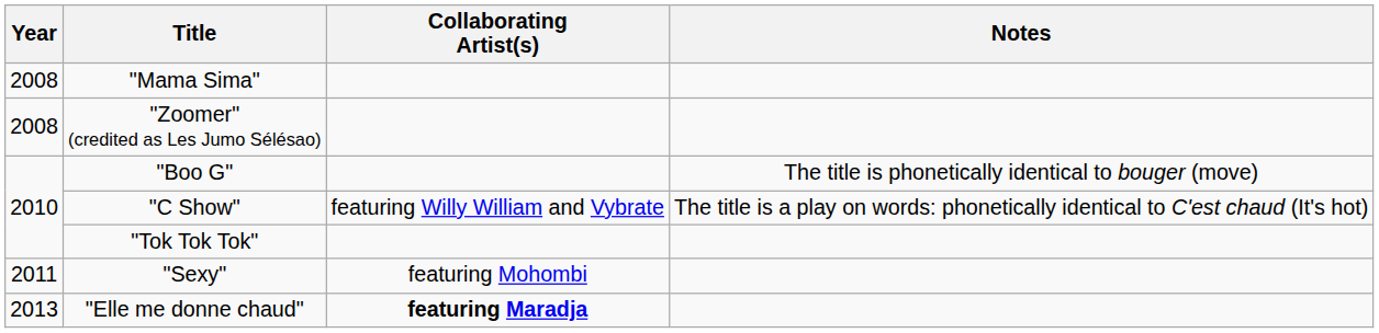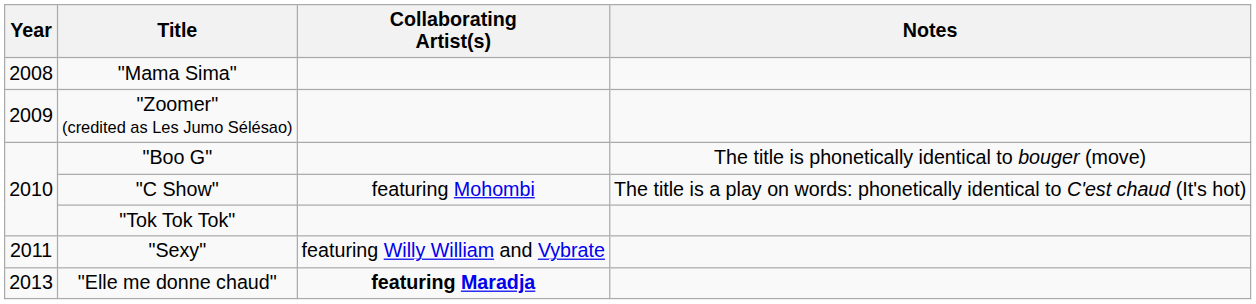 <table class="wikitable" style="text-align:center;">
 <tr>
 <th>Year</th>
 <th>Title</th>
 <th>Collaborating<br>Artist(s)</th>
 <th>Notes</th>
 </tr>
 <tr>
 <td>2008</td>
 <td>"Mama Sima"</td>
 <td></td>
 <td></td>
 </tr>
 <tr>
-<td>2008</td>
+<td>2009</td>
 <td>"Zoomer"<br><small>(credited as Les Jumo Sélésao)</small></td>
 <td></td>
 <td></td>
 </tr>
 <tr>
 <td rowspan=3>2010</td>
 <td>"Boo G"</td>
 <td></td>
 <td>The title is phonetically identical to <em>bouger</em> (move)</td>
 </tr>
 <tr>
 <td>"C Show" </td>
-<td>featuring <a href='#'>Willy William</a> and <a href='#'>Vybrate</a></td>
+<td>featuring <a href='#'>Mohombi</a></td>
 <td>The title is a play on words: phonetically identical to <em>C'est chaud</em> (It's hot)</td>
 </tr>
 <tr>
 <td>"Tok Tok Tok"</td>
 <td></td>
 <td></td>
 </tr>
 <tr>
 <td>2011</td>
 <td>"Sexy" </td>
-<td>featuring <a href='#'>Mohombi</a></td>
+<td>featuring <a href='#'>Willy William</a> and <a href='#'>Vybrate</a></td>
 <td></td>
 </tr>
 <tr>
 <td>2013</td>
 <td>"Elle me donne chaud" </td>
 <td><strong>featuring <a href='#'>Maradja</a></strong></td>
 <td></td>
 </tr>
 </table>
